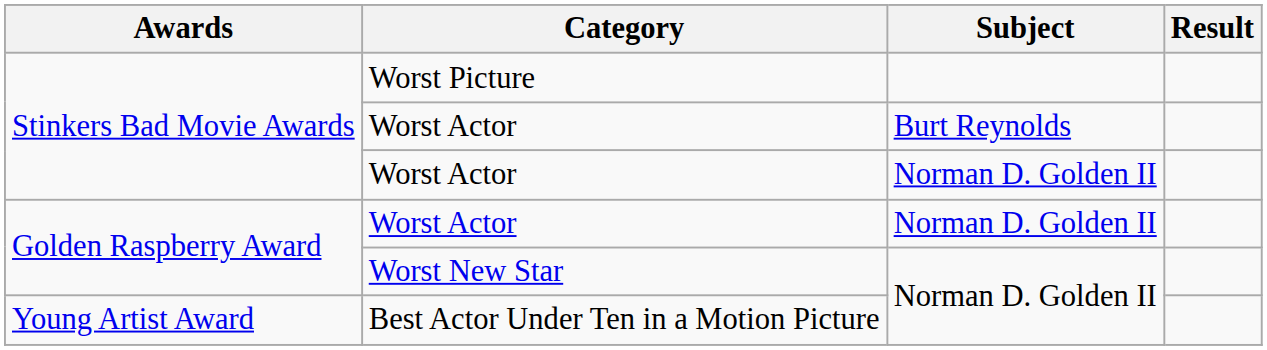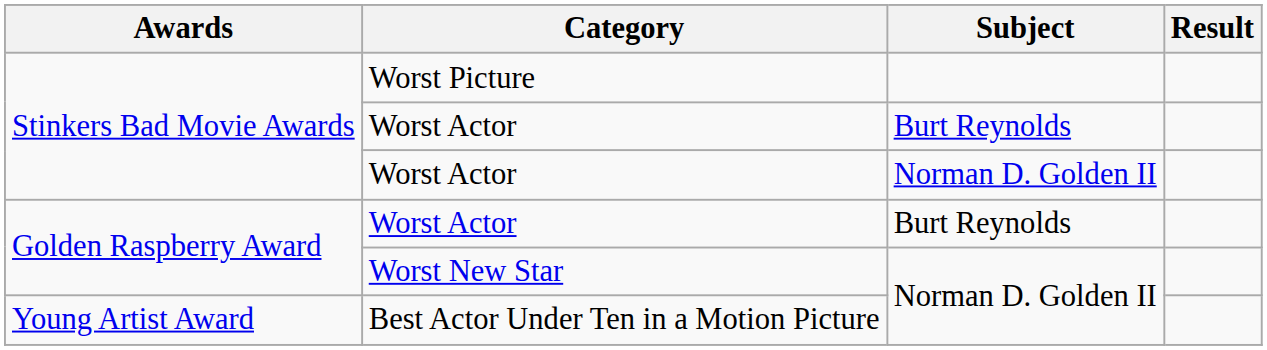 <table class="wikitable">
 <tr>
 <th>Awards</th>
 <th>Category</th>
 <th>Subject</th>
 <th>Result</th>
 </tr>
 <tr>
 <td rowspan=3><a href='#'>Stinkers Bad Movie Awards</a></td>
 <td>Worst Picture</td>
 <td></td>
 <td></td>
 </tr>
 <tr>
 <td>Worst Actor</td>
 <td><a href='#'>Burt Reynolds</a></td>
 <td></td>
 </tr>
 <tr>
 <td>Worst Actor</td>
 <td><a href='#'>Norman D. Golden II</a></td>
 <td></td>
 </tr>
 <tr>
 <td rowspan=2><a href='#'>Golden Raspberry Award</a></td>
 <td><a href='#'>Worst Actor</a></td>
-<td><a href='#'>Norman D. Golden II</a></td>
+<td>Burt Reynolds</td>
 <td></td>
 </tr>
 <tr>
 <td><a href='#'>Worst New Star</a></td>
 <td rowspan=2>Norman D. Golden II</td>
 <td></td>
 </tr>
 <tr>
 <td><a href='#'>Young Artist Award</a></td>
 <td>Best Actor Under Ten in a Motion Picture</td>
 <td></td>
 </tr>
 </table>
